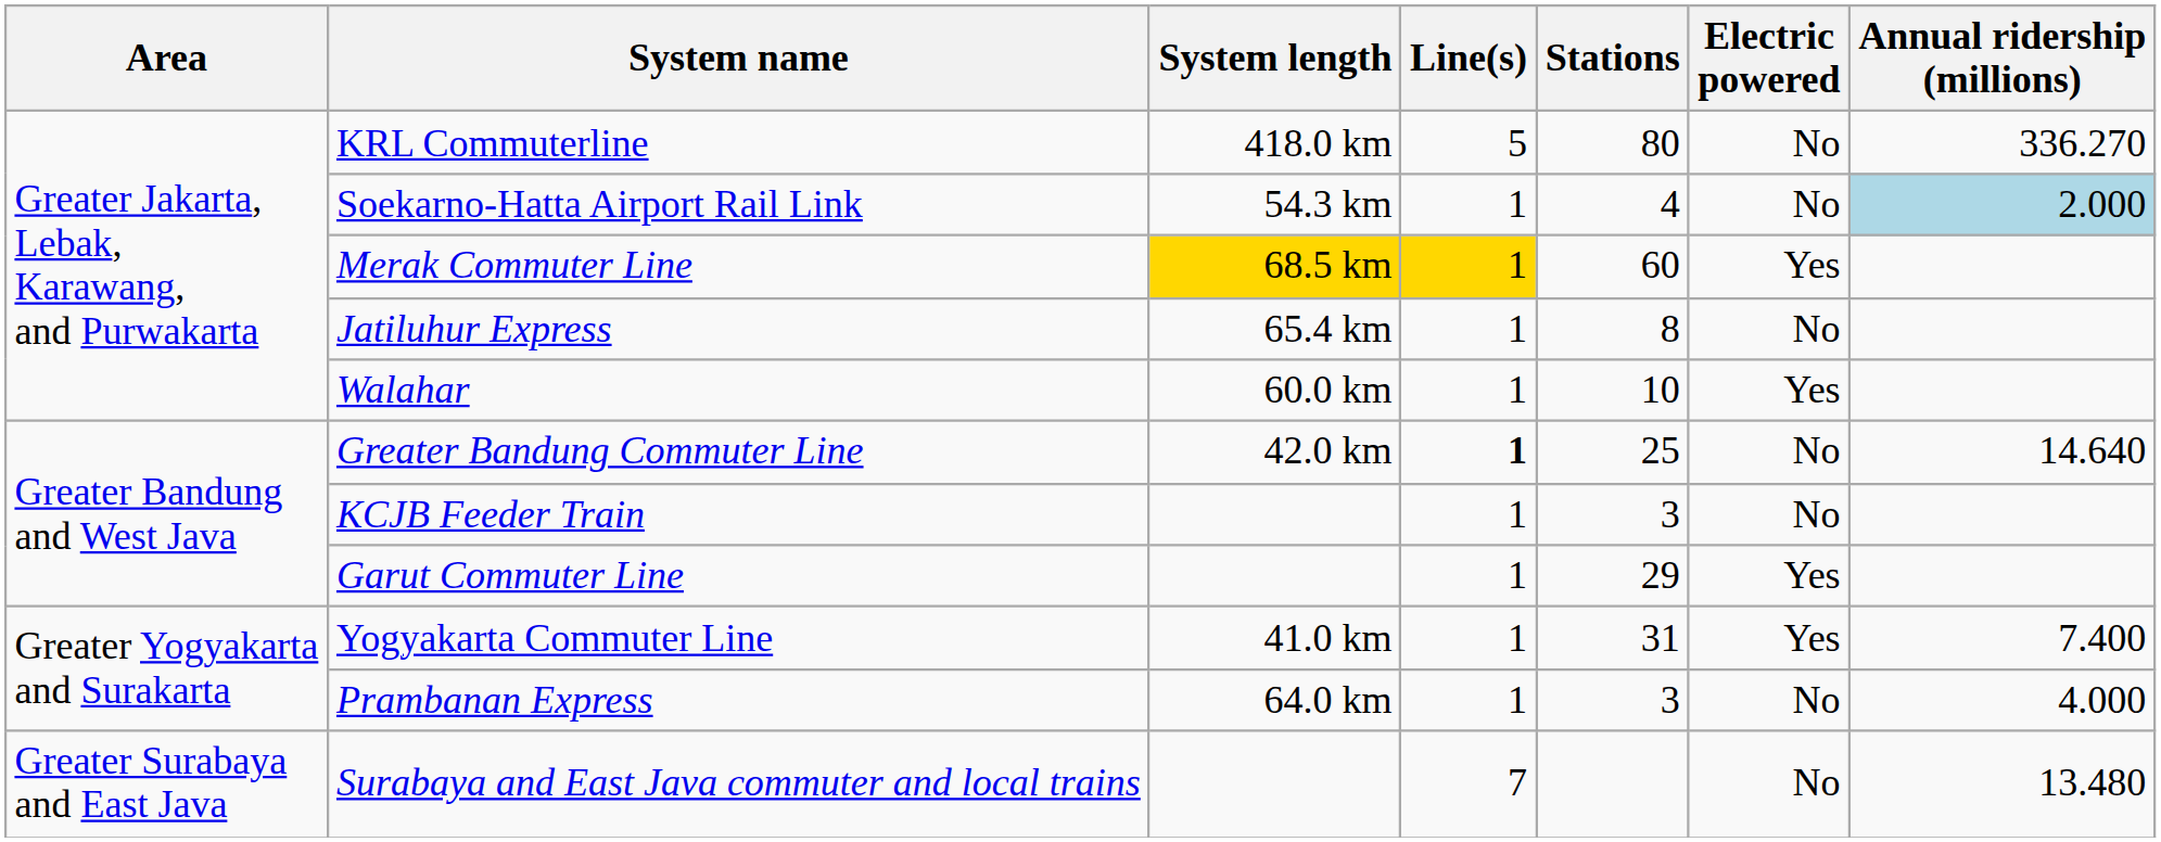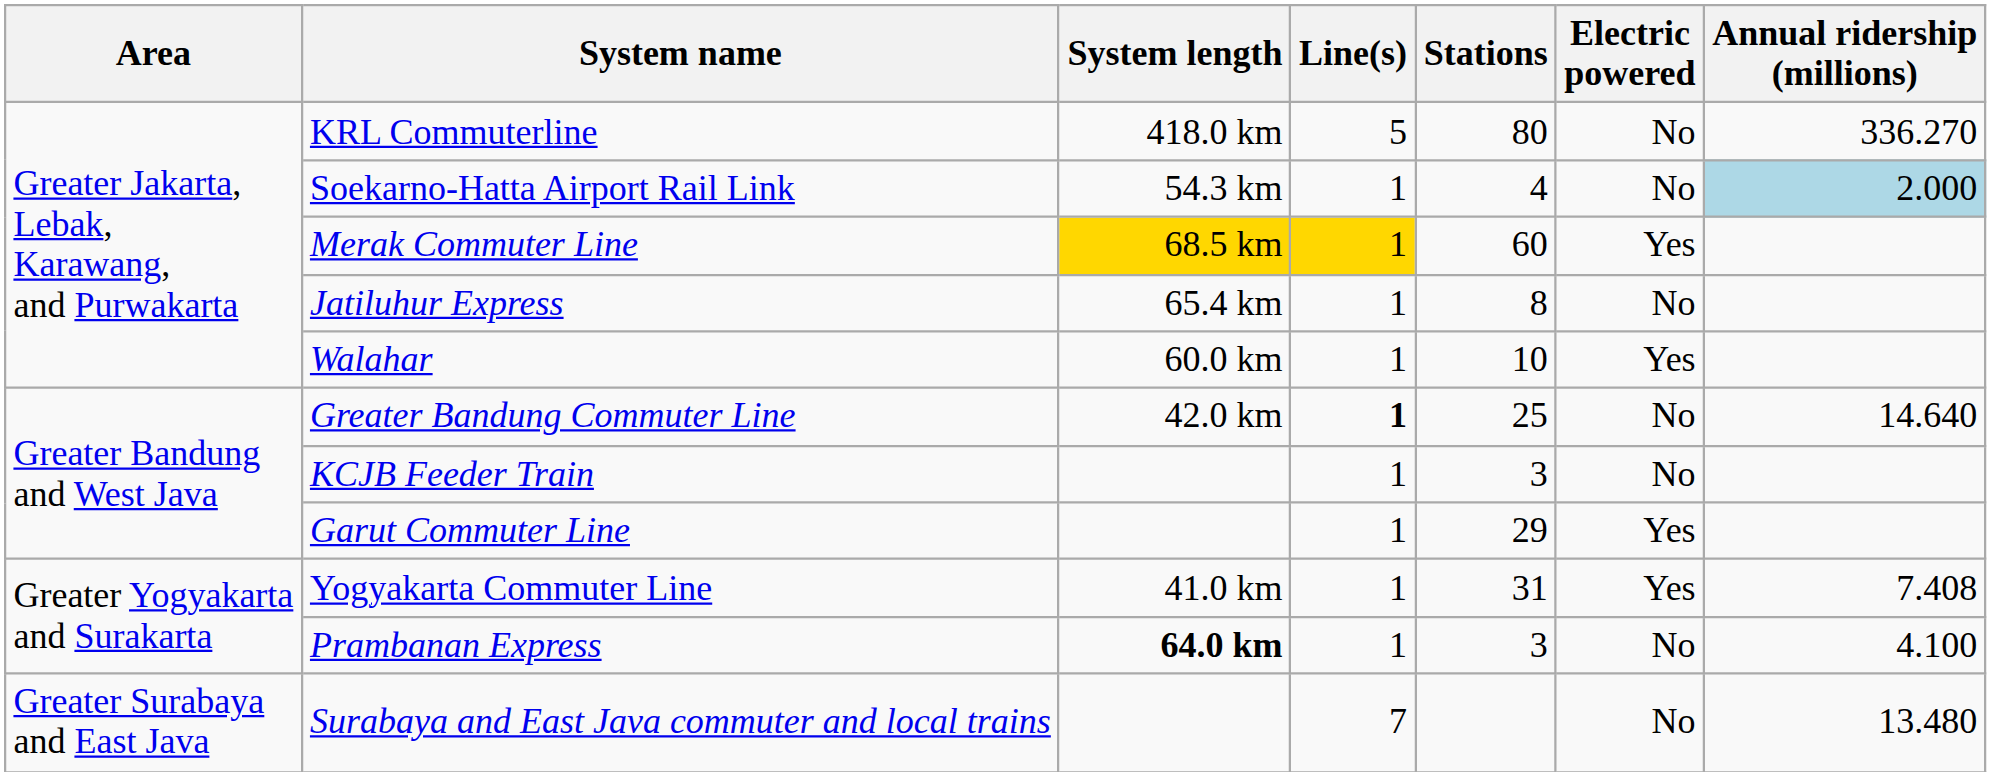 <table class="wikitable sortable">
 <tr>
 <th>Area</th>
 <th>System name</th>
 <th>System length</th>
 <th>Line(s)</th>
 <th>Stations</th>
 <th>Electric<br>powered</th>
 <th>Annual ridership<br>(millions)</th>
 </tr>
 <tr>
 <td rowspan="5"><a href='#'>Greater Jakarta</a>, <br><a href='#'>Lebak</a>, <br><a href='#'>Karawang</a>, <br>and <a href='#'>Purwakarta</a></td>
 <td><a href='#'>KRL Commuterline</a></td>
 <td align="right">418.0 km</td>
 <td align="right">5</td>
 <td align="right">80</td>
 <td align="right">No</td>
 <td align="right">336.270</td>
 </tr>
 <tr>
 <td><a href='#'>Soekarno-Hatta Airport Rail Link</a></td>
 <td align="right">54.3 km</td>
 <td align="right">1</td>
 <td align="right">4</td>
 <td align="right">No</td>
 <td align="right" style="background: lightblue;">2.000</td>
 </tr>
 <tr>
 <td><em><a href='#'>Merak Commuter Line</a></em></td>
 <td align="right" style="background: gold;">68.5 km</td>
 <td align="right" style="background: gold;">1</td>
 <td align="right">60</td>
 <td align="right">Yes</td>
 <td align="right"></td>
 </tr>
 <tr>
 <td><em><a href='#'>Jatiluhur Express</a></em></td>
 <td align="right">65.4 km</td>
 <td align="right">1</td>
 <td align="right">8</td>
 <td align="right">No</td>
 <td align="right"></td>
 </tr>
 <tr>
 <td><em><a href='#'>Walahar</a></em></td>
 <td align="right">60.0 km</td>
 <td align="right">1</td>
 <td align="right">10</td>
 <td align="right">Yes</td>
 <td align="right"></td>
 </tr>
 <tr>
 <td rowspan="3"><a href='#'>Greater Bandung</a> <br>and <a href='#'>West Java</a></td>
 <td><a href='#'><em>Greater Bandung Commuter Line</em></a></td>
 <td align="right">42.0 km</td>
 <td align="right"><strong>1</strong></td>
 <td align="right">25</td>
 <td align="right">No</td>
 <td align="right">14.640</td>
 </tr>
 <tr>
 <td><em><a href='#'>KCJB Feeder Train</a></em></td>
 <td align="right"></td>
 <td align="right">1</td>
 <td align="right">3</td>
 <td align="right">No</td>
 <td align="right"></td>
 </tr>
 <tr>
 <td><em><a href='#'>Garut Commuter Line</a></em></td>
 <td align="right"></td>
 <td align="right">1</td>
 <td align="right">29</td>
 <td align="right">Yes</td>
 <td align="right"></td>
 </tr>
 <tr>
 <td rowspan="2">Greater <a href='#'>Yogyakarta</a> <br>and <a href='#'>Surakarta</a></td>
 <td><a href='#'>Yogyakarta Commuter Line</a></td>
 <td align="right">41.0 km</td>
 <td align="right">1</td>
 <td align="right">31</td>
 <td align="right">Yes</td>
-<td align="right">7.400</td>
+<td align="right">7.408</td>
 </tr>
 <tr>
 <td><em><a href='#'>Prambanan Express</a></em></td>
-<td align="right">64.0 km</td>
+<td align="right"><strong>64.0 km</strong></td>
 <td align="right">1</td>
 <td align="right">3</td>
 <td align="right">No</td>
-<td align="right">4.000</td>
+<td align="right">4.100</td>
 </tr>
 <tr>
 <td><a href='#'>Greater Surabaya</a> <br>and <a href='#'>East Java</a></td>
 <td><em><a href='#'>Surabaya and East Java commuter and local trains</a></em></td>
 <td align="right"></td>
 <td align="right">7</td>
 <td align="right"></td>
 <td align="right">No</td>
 <td align="right">13.480</td>
 </tr>
 </table>
